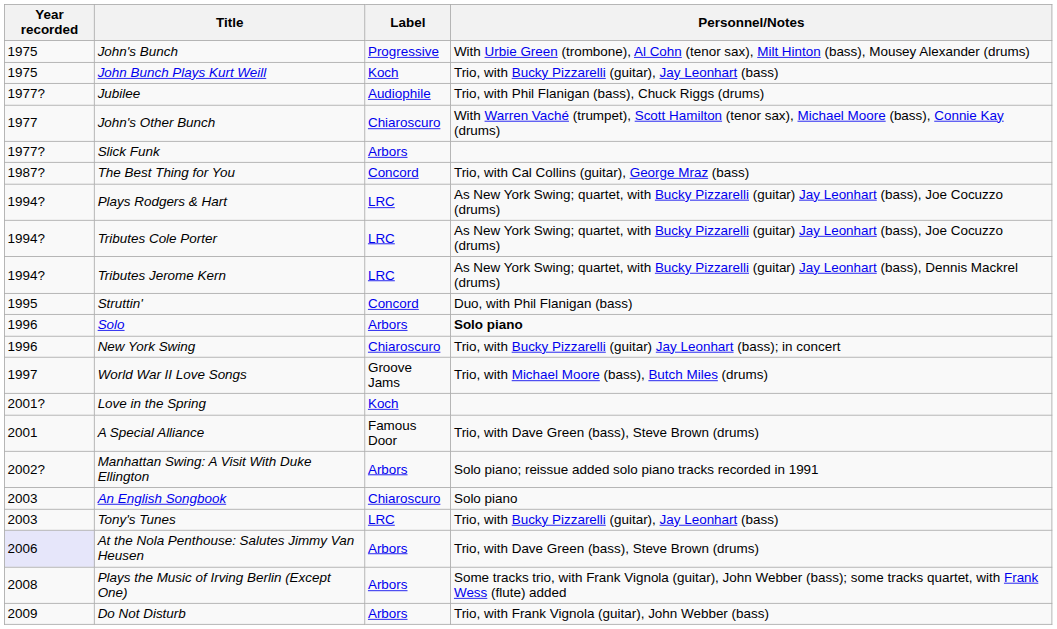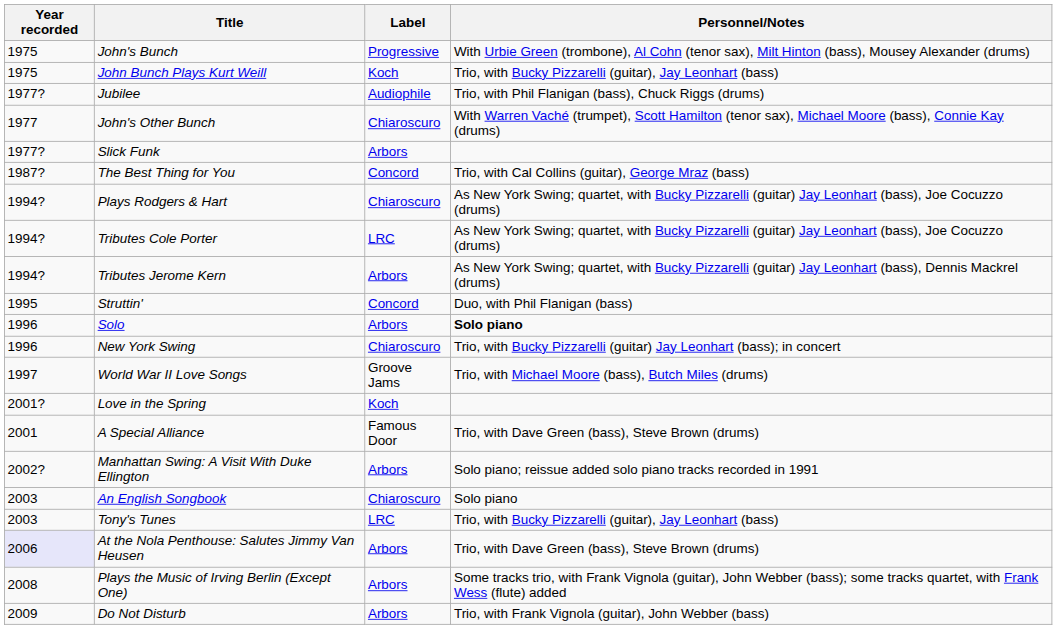 <table class="wikitable sortable">
 <tr>
 <th>Year recorded</th>
 <th>Title</th>
 <th>Label</th>
 <th>Personnel/Notes</th>
 </tr>
 <tr>
 <td>1975</td>
 <td><em>John's Bunch</em></td>
 <td><a href='#'>Progressive</a></td>
 <td>With <a href='#'>Urbie Green</a> (trombone), <a href='#'>Al Cohn</a> (tenor sax), <a href='#'>Milt Hinton</a> (bass), Mousey Alexander (drums)</td>
 </tr>
 <tr>
 <td>1975</td>
 <td><em><a href='#'>John Bunch Plays Kurt Weill</a></em></td>
 <td><a href='#'>Koch</a></td>
 <td>Trio, with <a href='#'>Bucky Pizzarelli</a> (guitar), <a href='#'>Jay Leonhart</a> (bass)</td>
 </tr>
 <tr>
 <td>1977?</td>
 <td><em>Jubilee</em></td>
 <td><a href='#'>Audiophile</a></td>
 <td>Trio, with Phil Flanigan (bass), Chuck Riggs (drums)</td>
 </tr>
 <tr>
 <td>1977</td>
 <td><em>John's Other Bunch</em></td>
 <td><a href='#'>Chiaroscuro</a></td>
 <td>With <a href='#'>Warren Vaché</a> (trumpet), <a href='#'>Scott Hamilton</a> (tenor sax), <a href='#'>Michael Moore</a> (bass), <a href='#'>Connie Kay</a> (drums)</td>
 </tr>
 <tr>
 <td>1977?</td>
 <td><em>Slick Funk</em></td>
 <td><a href='#'>Arbors</a></td>
 <td></td>
 </tr>
 <tr>
 <td>1987?</td>
 <td><em>The Best Thing for You</em></td>
 <td><a href='#'>Concord</a></td>
 <td>Trio, with Cal Collins (guitar), <a href='#'>George Mraz</a> (bass)</td>
 </tr>
 <tr>
 <td>1994?</td>
 <td><em>Plays Rodgers & Hart</em></td>
-<td><a href='#'>LRC</a></td>
+<td><a href='#'>Chiaroscuro</a></td>
 <td>As New York Swing; quartet, with <a href='#'>Bucky Pizzarelli</a> (guitar) <a href='#'>Jay Leonhart</a> (bass), Joe Cocuzzo (drums)</td>
 </tr>
 <tr>
 <td>1994?</td>
 <td><em>Tributes Cole Porter</em></td>
 <td><a href='#'>LRC</a></td>
 <td>As New York Swing; quartet, with <a href='#'>Bucky Pizzarelli</a> (guitar) <a href='#'>Jay Leonhart</a> (bass), Joe Cocuzzo (drums)</td>
 </tr>
 <tr>
 <td>1994?</td>
 <td><em>Tributes Jerome Kern</em></td>
-<td><a href='#'>LRC</a></td>
+<td><a href='#'>Arbors</a></td>
 <td>As New York Swing; quartet, with <a href='#'>Bucky Pizzarelli</a> (guitar) <a href='#'>Jay Leonhart</a> (bass), Dennis Mackrel (drums)</td>
 </tr>
 <tr>
 <td>1995</td>
 <td><em>Struttin' </em></td>
 <td><a href='#'>Concord</a></td>
 <td>Duo, with Phil Flanigan (bass)</td>
 </tr>
 <tr>
 <td>1996</td>
 <td><em><a href='#'>Solo</a></em></td>
 <td><a href='#'>Arbors</a></td>
 <td><strong>Solo piano</strong></td>
 </tr>
 <tr>
 <td>1996</td>
 <td><em>New York Swing</em></td>
 <td><a href='#'>Chiaroscuro</a></td>
 <td>Trio, with <a href='#'>Bucky Pizzarelli</a> (guitar) <a href='#'>Jay Leonhart</a> (bass); in concert</td>
 </tr>
 <tr>
 <td>1997</td>
 <td><em>World War II Love Songs</em></td>
 <td>Groove Jams</td>
 <td>Trio, with <a href='#'>Michael Moore</a> (bass), <a href='#'>Butch Miles</a> (drums)</td>
 </tr>
 <tr>
 <td>2001?</td>
 <td><em>Love in the Spring</em></td>
 <td><a href='#'>Koch</a></td>
 <td></td>
 </tr>
 <tr>
 <td>2001</td>
 <td><em>A Special Alliance</em></td>
 <td>Famous Door</td>
 <td>Trio, with Dave Green (bass), Steve Brown (drums)</td>
 </tr>
 <tr>
 <td>2002?</td>
 <td><em>Manhattan Swing: A Visit With Duke Ellington</em></td>
 <td><a href='#'>Arbors</a></td>
 <td>Solo piano; reissue added solo piano tracks recorded in 1991</td>
 </tr>
 <tr>
 <td>2003</td>
 <td><em><a href='#'>An English Songbook</a></em></td>
 <td><a href='#'>Chiaroscuro</a></td>
 <td>Solo piano</td>
 </tr>
 <tr>
 <td>2003</td>
 <td><em>Tony's Tunes</em></td>
 <td><a href='#'>LRC</a></td>
 <td>Trio, with <a href='#'>Bucky Pizzarelli</a> (guitar), <a href='#'>Jay Leonhart</a> (bass)</td>
 </tr>
 <tr>
 <td style="background: lavender;">2006</td>
 <td><em>At the Nola Penthouse: Salutes Jimmy Van Heusen</em></td>
 <td><a href='#'>Arbors</a></td>
 <td>Trio, with Dave Green (bass), Steve Brown (drums)</td>
 </tr>
 <tr>
 <td>2008</td>
 <td><em>Plays the Music of Irving Berlin (Except One)</em></td>
 <td><a href='#'>Arbors</a></td>
 <td>Some tracks trio, with Frank Vignola (guitar), John Webber (bass); some tracks quartet, with <a href='#'>Frank Wess</a> (flute) added</td>
 </tr>
 <tr>
 <td>2009</td>
 <td><em>Do Not Disturb</em></td>
 <td><a href='#'>Arbors</a></td>
 <td>Trio, with Frank Vignola (guitar), John Webber (bass)</td>
 </tr>
 </table>
